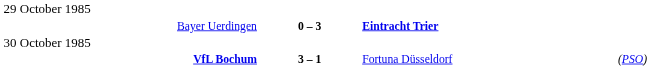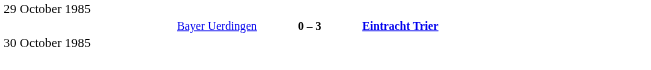 <table width=100% cellspacing=1>
 <tr>
 <th width=25%></th>
 <th width=10%></th>
 <th width=25%></th>
 <th></th>
 </tr>
 <tr>
 <td>29 October 1985</td>
 </tr>
 <tr style=font-size:90%>
 <td align=right><a href='#'>Bayer Uerdingen</a></td>
 <td align=center><strong>0 – 3</strong></td>
 <td><strong><a href='#'>Eintracht Trier</a></strong></td>
 </tr>
 <tr>
 <td>30 October 1985</td>
 </tr>
-<tr style=font-size:90%>
-<td align=right><strong><a href='#'>VfL Bochum</a></strong></td>
-<td align=center><strong>3 – 1</strong></td>
-<td><a href='#'>Fortuna Düsseldorf</a></td>
-<td><em>(<a href='#'>PSO</a>)</em></td>
-</tr>
 </table>
